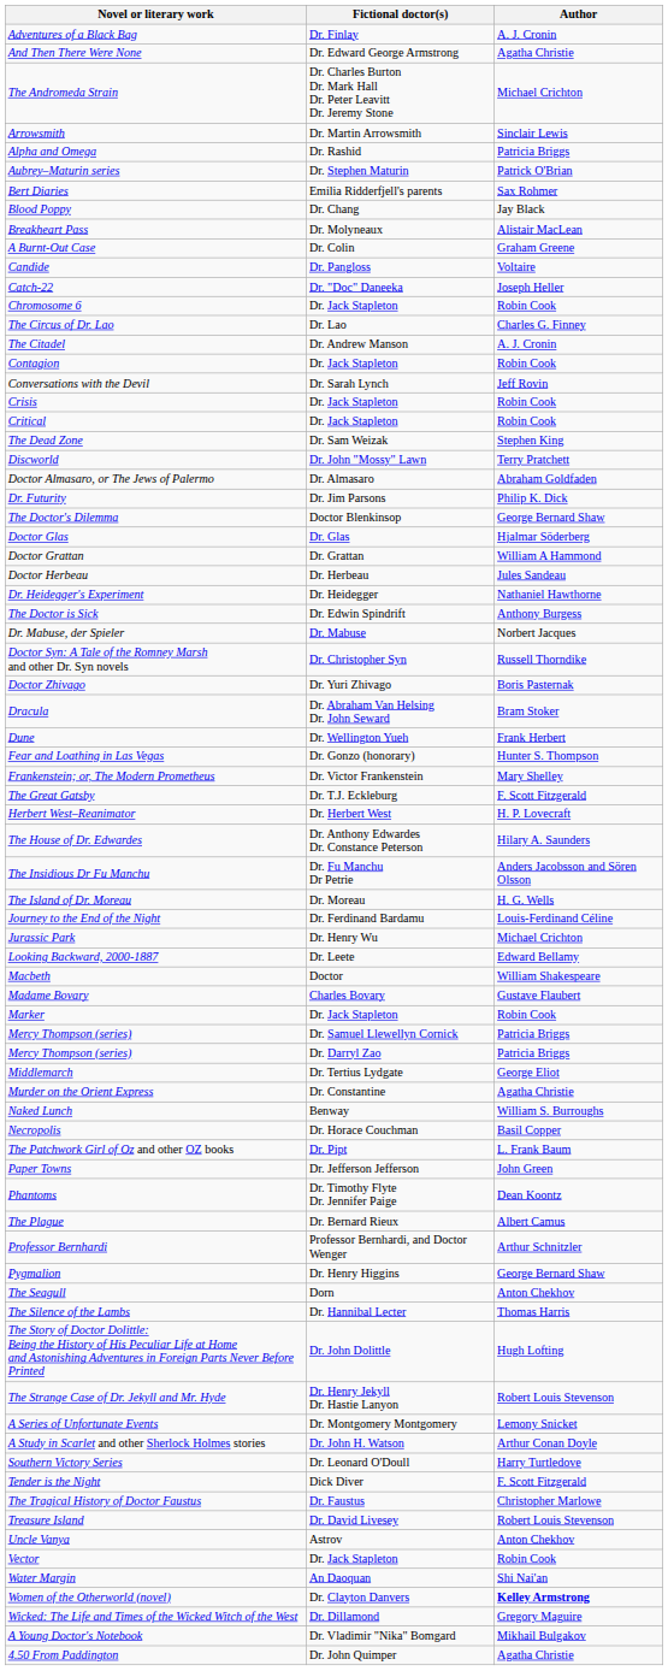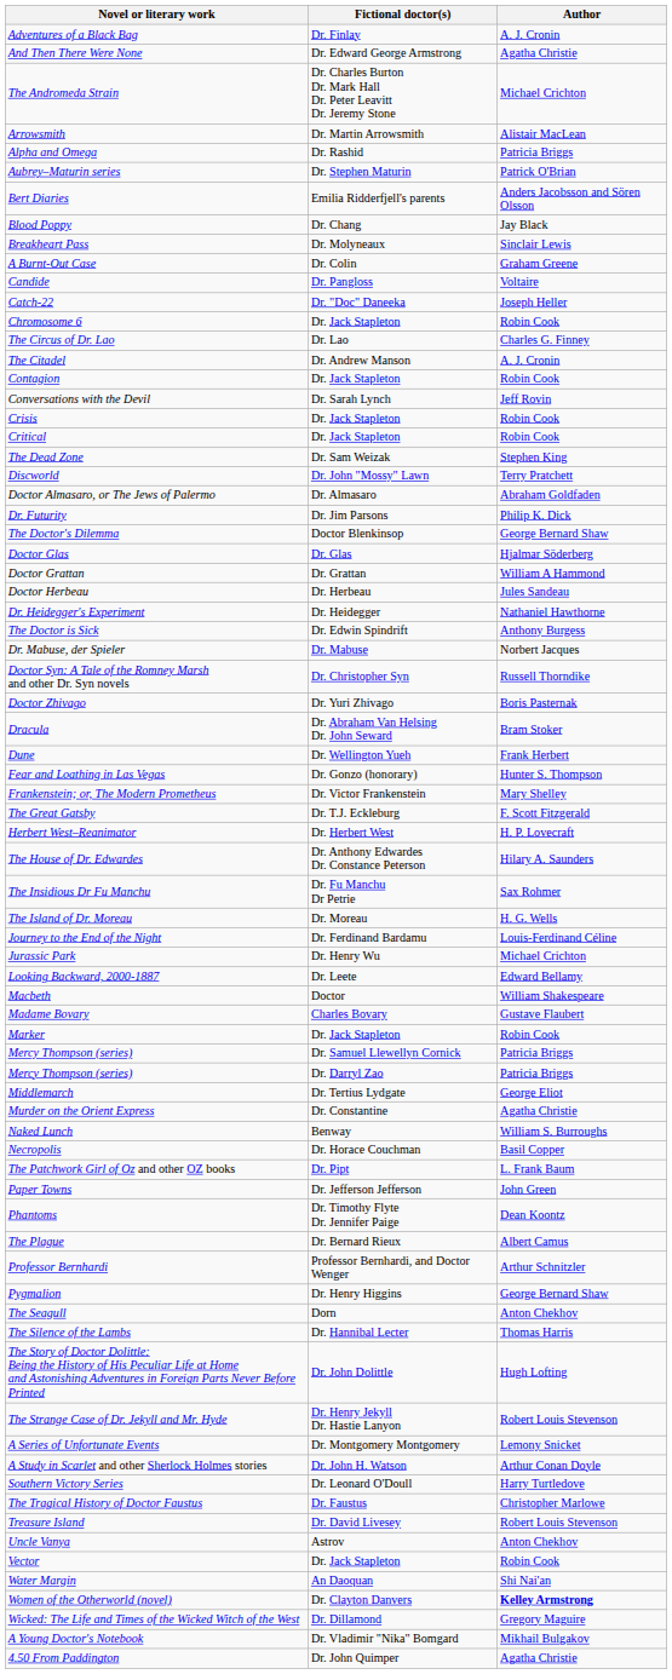 <table class="wikitable">
 <tr>
 <th>Novel or literary work</th>
 <th>Fictional doctor(s)</th>
 <th>Author</th>
 </tr>
 <tr>
 <td><em><a href='#'>Adventures of a Black Bag</a></em></td>
 <td><a href='#'>Dr. Finlay</a></td>
 <td><a href='#'>A. J. Cronin</a></td>
 </tr>
 <tr>
 <td><em><a href='#'>And Then There Were None</a></em></td>
 <td>Dr. Edward George Armstrong</td>
 <td><a href='#'>Agatha Christie</a></td>
 </tr>
 <tr>
 <td><em><a href='#'>The Andromeda Strain</a></em></td>
 <td>Dr. Charles Burton<br>Dr. Mark Hall<br>Dr. Peter Leavitt<br>Dr. Jeremy Stone</td>
 <td><a href='#'>Michael Crichton</a></td>
 </tr>
 <tr>
 <td><em><a href='#'>Arrowsmith</a></em></td>
 <td>Dr. Martin Arrowsmith</td>
-<td><a href='#'>Sinclair Lewis</a></td>
+<td><a href='#'>Alistair MacLean</a></td>
 </tr>
 <tr>
 <td><em><a href='#'>Alpha and Omega</a></em></td>
 <td>Dr. Rashid</td>
 <td><a href='#'>Patricia Briggs</a></td>
 </tr>
 <tr>
 <td><em><a href='#'>Aubrey–Maturin series</a></em></td>
 <td>Dr. <a href='#'>Stephen Maturin</a></td>
 <td><a href='#'>Patrick O'Brian</a></td>
 </tr>
 <tr>
 <td><em><a href='#'>Bert Diaries</a></em></td>
 <td>Emilia Ridderfjell's parents</td>
-<td><a href='#'>Sax Rohmer</a></td>
+<td><a href='#'>Anders Jacobsson and Sören Olsson</a></td>
 </tr>
 <tr>
 <td><em><a href='#'>Blood Poppy</a></em></td>
 <td>Dr. Chang</td>
 <td>Jay Black</td>
 </tr>
 <tr>
 <td><em><a href='#'>Breakheart Pass</a></em></td>
 <td>Dr. Molyneaux</td>
-<td><a href='#'>Alistair MacLean</a></td>
+<td><a href='#'>Sinclair Lewis</a></td>
 </tr>
 <tr>
 <td><em><a href='#'>A Burnt-Out Case</a></em></td>
 <td>Dr. Colin</td>
 <td><a href='#'>Graham Greene</a></td>
 </tr>
 <tr>
 <td><em><a href='#'>Candide</a></em></td>
 <td><a href='#'>Dr. Pangloss</a></td>
 <td><a href='#'>Voltaire</a></td>
 </tr>
 <tr>
 <td><em><a href='#'>Catch-22</a></em></td>
 <td><a href='#'>Dr. "Doc" Daneeka</a></td>
 <td><a href='#'>Joseph Heller</a></td>
 </tr>
 <tr>
 <td><em><a href='#'>Chromosome 6</a></em></td>
 <td>Dr. <a href='#'>Jack Stapleton</a></td>
 <td><a href='#'>Robin Cook</a></td>
 </tr>
 <tr>
 <td><em><a href='#'>The Circus of Dr. Lao</a></em></td>
 <td>Dr. Lao</td>
 <td><a href='#'>Charles G. Finney</a></td>
 </tr>
 <tr>
 <td><em><a href='#'>The Citadel</a></em></td>
 <td>Dr. Andrew Manson</td>
 <td><a href='#'>A. J. Cronin</a></td>
 </tr>
 <tr>
 <td><em><a href='#'>Contagion</a></em></td>
 <td>Dr. <a href='#'>Jack Stapleton</a></td>
 <td><a href='#'>Robin Cook</a></td>
 </tr>
 <tr>
 <td><em>Conversations with the Devil</em></td>
 <td>Dr. Sarah Lynch</td>
 <td><a href='#'>Jeff Rovin</a></td>
 </tr>
 <tr>
 <td><em><a href='#'>Crisis</a></em></td>
 <td>Dr. <a href='#'>Jack Stapleton</a></td>
 <td><a href='#'>Robin Cook</a></td>
 </tr>
 <tr>
 <td><em><a href='#'>Critical</a></em></td>
 <td>Dr. <a href='#'>Jack Stapleton</a></td>
 <td><a href='#'>Robin Cook</a></td>
 </tr>
 <tr>
 <td><em><a href='#'>The Dead Zone</a></em></td>
 <td>Dr. Sam Weizak</td>
 <td><a href='#'>Stephen King</a></td>
 </tr>
 <tr>
 <td><em><a href='#'>Discworld</a></em></td>
 <td><a href='#'>Dr. John "Mossy" Lawn</a></td>
 <td><a href='#'>Terry Pratchett</a></td>
 </tr>
 <tr>
 <td><em>Doctor Almasaro, or The Jews of Palermo</em></td>
 <td>Dr. Almasaro</td>
 <td><a href='#'>Abraham Goldfaden</a></td>
 </tr>
 <tr>
 <td><em><a href='#'>Dr. Futurity</a></em></td>
 <td>Dr. Jim Parsons</td>
 <td><a href='#'>Philip K. Dick</a></td>
 </tr>
 <tr>
 <td><em><a href='#'>The Doctor's Dilemma</a></em></td>
 <td>Doctor Blenkinsop</td>
 <td><a href='#'>George Bernard Shaw</a></td>
 </tr>
 <tr>
 <td><em><a href='#'>Doctor Glas</a></em></td>
 <td><a href='#'>Dr. Glas</a></td>
 <td><a href='#'>Hjalmar Söderberg</a></td>
 </tr>
 <tr>
 <td><em>Doctor Grattan</em></td>
 <td>Dr. Grattan</td>
 <td><a href='#'>William A Hammond</a></td>
 </tr>
 <tr>
 <td><em>Doctor Herbeau</em></td>
 <td>Dr. Herbeau</td>
 <td><a href='#'>Jules Sandeau</a></td>
 </tr>
 <tr>
 <td><em><a href='#'>Dr. Heidegger's Experiment</a></em></td>
 <td>Dr. Heidegger</td>
 <td><a href='#'>Nathaniel Hawthorne</a></td>
 </tr>
 <tr>
 <td><em><a href='#'>The Doctor is Sick</a></em></td>
 <td>Dr. Edwin Spindrift</td>
 <td><a href='#'>Anthony Burgess</a></td>
 </tr>
 <tr>
 <td><em>Dr. Mabuse, der Spieler</em></td>
 <td><a href='#'>Dr. Mabuse</a></td>
 <td>Norbert Jacques</td>
 </tr>
 <tr>
 <td><em><a href='#'>Doctor Syn: A Tale of the Romney Marsh</a></em><br>and other Dr. Syn novels</td>
 <td><a href='#'>Dr. Christopher Syn</a></td>
 <td><a href='#'>Russell Thorndike</a></td>
 </tr>
 <tr>
 <td><em><a href='#'>Doctor Zhivago</a></em></td>
 <td>Dr. Yuri Zhivago</td>
 <td><a href='#'>Boris Pasternak</a></td>
 </tr>
 <tr>
 <td><em><a href='#'>Dracula</a></em></td>
 <td>Dr. <a href='#'>Abraham Van Helsing</a><br>Dr. <a href='#'>John Seward</a><br></td>
 <td><a href='#'>Bram Stoker</a></td>
 </tr>
 <tr>
 <td><em><a href='#'>Dune</a></em></td>
 <td>Dr. <a href='#'>Wellington Yueh</a></td>
 <td><a href='#'>Frank Herbert</a></td>
 </tr>
 <tr>
 <td><em><a href='#'>Fear and Loathing in Las Vegas</a></em></td>
 <td>Dr. Gonzo (honorary)</td>
 <td><a href='#'>Hunter S. Thompson</a></td>
 </tr>
 <tr>
 <td><em><a href='#'>Frankenstein; or, The Modern Prometheus</a></em></td>
 <td>Dr. Victor Frankenstein</td>
 <td><a href='#'>Mary Shelley</a></td>
 </tr>
 <tr>
 <td><em><a href='#'>The Great Gatsby</a></em></td>
 <td>Dr. T.J. Eckleburg</td>
 <td><a href='#'>F. Scott Fitzgerald</a></td>
 </tr>
 <tr>
 <td><em><a href='#'>Herbert West–Reanimator</a></em></td>
 <td>Dr. <a href='#'>Herbert West</a></td>
 <td><a href='#'>H. P. Lovecraft</a></td>
 </tr>
 <tr>
 <td><em><a href='#'>The House of Dr. Edwardes</a></em></td>
 <td>Dr. Anthony Edwardes<br>Dr. Constance Peterson</td>
 <td><a href='#'>Hilary A. Saunders</a></td>
 </tr>
 <tr>
 <td><em><a href='#'>The Insidious Dr Fu Manchu</a></em></td>
 <td>Dr. <a href='#'>Fu Manchu</a><br>Dr Petrie</td>
-<td><a href='#'>Anders Jacobsson and Sören Olsson</a></td>
+<td><a href='#'>Sax Rohmer</a></td>
 </tr>
 <tr>
 <td><em><a href='#'>The Island of Dr. Moreau</a></em></td>
 <td>Dr. Moreau</td>
 <td><a href='#'>H. G. Wells</a></td>
 </tr>
 <tr>
 <td><em><a href='#'>Journey to the End of the Night</a></em></td>
 <td>Dr. Ferdinand Bardamu</td>
 <td><a href='#'>Louis-Ferdinand Céline</a></td>
 </tr>
 <tr>
 <td><em><a href='#'>Jurassic Park</a></em></td>
 <td>Dr. Henry Wu</td>
 <td><a href='#'>Michael Crichton</a></td>
 </tr>
 <tr>
 <td><em><a href='#'>Looking Backward, 2000-1887</a></em></td>
 <td>Dr. Leete</td>
 <td><a href='#'>Edward Bellamy</a></td>
 </tr>
 <tr>
 <td><em><a href='#'>Macbeth</a></em></td>
 <td>Doctor</td>
 <td><a href='#'>William Shakespeare</a></td>
 </tr>
 <tr>
 <td><em><a href='#'>Madame Bovary</a></em></td>
 <td><a href='#'>Charles Bovary</a></td>
 <td><a href='#'>Gustave Flaubert</a></td>
 </tr>
 <tr>
 <td><em><a href='#'>Marker</a></em></td>
 <td>Dr. <a href='#'>Jack Stapleton</a></td>
 <td><a href='#'>Robin Cook</a></td>
 </tr>
 <tr>
 <td><em><a href='#'>Mercy Thompson (series)</a></em></td>
 <td>Dr. <a href='#'>Samuel Llewellyn Cornick</a></td>
 <td><a href='#'>Patricia Briggs</a></td>
 </tr>
 <tr>
 <td><em><a href='#'>Mercy Thompson (series)</a></em></td>
 <td>Dr. <a href='#'>Darryl Zao</a></td>
 <td><a href='#'>Patricia Briggs</a></td>
 </tr>
 <tr>
 <td><em><a href='#'>Middlemarch</a></em></td>
 <td>Dr. Tertius Lydgate</td>
 <td><a href='#'>George Eliot</a></td>
 </tr>
 <tr>
 <td><em><a href='#'>Murder on the Orient Express</a></em></td>
 <td>Dr. Constantine</td>
 <td><a href='#'>Agatha Christie</a></td>
 </tr>
 <tr>
 <td><em><a href='#'>Naked Lunch</a></em></td>
 <td Dr. Benway>Benway</td>
 <td><a href='#'>William S. Burroughs</a></td>
 </tr>
 <tr>
 <td><em><a href='#'>Necropolis</a></em></td>
 <td>Dr. Horace Couchman</td>
 <td><a href='#'>Basil Copper</a></td>
 </tr>
 <tr>
 <td><em><a href='#'>The Patchwork Girl of Oz</a></em> and other <a href='#'>OZ</a> books</td>
 <td><a href='#'>Dr. Pipt</a></td>
 <td><a href='#'>L. Frank Baum</a></td>
 </tr>
 <tr>
 <td><em><a href='#'>Paper Towns</a></em></td>
 <td>Dr. Jefferson Jefferson</td>
 <td><a href='#'>John Green</a></td>
 </tr>
 <tr>
 <td><em><a href='#'>Phantoms</a></em></td>
 <td>Dr. Timothy Flyte<br>Dr. Jennifer Paige<br></td>
 <td><a href='#'>Dean Koontz</a></td>
 </tr>
 <tr>
 <td><em><a href='#'>The Plague</a></em></td>
 <td>Dr. Bernard Rieux</td>
 <td><a href='#'>Albert Camus</a></td>
 </tr>
 <tr>
 <td><em><a href='#'>Professor Bernhardi</a></em></td>
 <td>Professor Bernhardi, and Doctor Wenger</td>
 <td><a href='#'>Arthur Schnitzler</a></td>
 </tr>
 <tr>
 <td><em><a href='#'>Pygmalion</a></em></td>
 <td>Dr. Henry Higgins</td>
 <td><a href='#'>George Bernard Shaw</a></td>
 </tr>
 <tr>
 <td><em><a href='#'>The Seagull</a></em></td>
 <td>Dorn</td>
 <td><a href='#'>Anton Chekhov</a></td>
 </tr>
 <tr>
 <td><em><a href='#'>The Silence of the Lambs</a></em></td>
 <td>Dr. <a href='#'>Hannibal Lecter</a></td>
 <td><a href='#'>Thomas Harris</a></td>
 </tr>
 <tr>
 <td><em><a href='#'>The Story of Doctor Dolittle:<br>Being the History of His Peculiar Life at Home<br>and Astonishing Adventures in Foreign Parts Never Before Printed</a></em></td>
 <td><a href='#'>Dr. John Dolittle</a></td>
 <td><a href='#'>Hugh Lofting</a></td>
 </tr>
 <tr>
 <td><em><a href='#'>The Strange Case of Dr. Jekyll and Mr. Hyde</a></em></td>
 <td><a href='#'>Dr. Henry Jekyll</a><br>Dr. Hastie Lanyon</td>
 <td><a href='#'>Robert Louis Stevenson</a></td>
 </tr>
 <tr>
 <td><em><a href='#'>A Series of Unfortunate Events</a></em></td>
 <td>Dr. Montgomery Montgomery</td>
 <td><a href='#'>Lemony Snicket</a></td>
 </tr>
 <tr>
 <td><em><a href='#'>A Study in Scarlet</a></em> and other <a href='#'>Sherlock Holmes</a> stories</td>
 <td><a href='#'>Dr. John H. Watson</a></td>
 <td><a href='#'>Arthur Conan Doyle</a></td>
 </tr>
 <tr>
 <td><em><a href='#'>Southern Victory Series</a></em></td>
 <td>Dr. Leonard O'Doull</td>
 <td><a href='#'>Harry Turtledove</a></td>
 </tr>
 <tr>
-<td><em><a href='#'>Tender is the Night</a></em></td>
-<td>Dick Diver</td>
-<td><a href='#'>F. Scott Fitzgerald</a></td>
-</tr>
-<tr>
 <td><em><a href='#'>The Tragical History of Doctor Faustus</a></em></td>
 <td><a href='#'>Dr. Faustus</a></td>
 <td><a href='#'>Christopher Marlowe</a></td>
 </tr>
 <tr>
 <td><em><a href='#'>Treasure Island</a></em></td>
 <td><a href='#'>Dr. David Livesey</a></td>
 <td><a href='#'>Robert Louis Stevenson</a></td>
 </tr>
 <tr>
 <td><em><a href='#'>Uncle Vanya</a></em></td>
 <td>Astrov</td>
 <td><a href='#'>Anton Chekhov</a></td>
 </tr>
 <tr>
 <td><em><a href='#'>Vector</a></em></td>
 <td>Dr. <a href='#'>Jack Stapleton</a></td>
 <td><a href='#'>Robin Cook</a></td>
 </tr>
 <tr>
 <td><em><a href='#'>Water Margin</a></em></td>
 <td><a href='#'>An Daoquan</a></td>
 <td><a href='#'>Shi Nai'an</a></td>
 </tr>
 <tr>
 <td><em><a href='#'>Women of the Otherworld (novel)</a></em></td>
 <td>Dr. <a href='#'>Clayton Danvers</a></td>
 <td><strong><a href='#'>Kelley Armstrong</a></strong></td>
 </tr>
 <tr>
 <td><em><a href='#'>Wicked: The Life and Times of the Wicked Witch of the West</a></em></td>
 <td><a href='#'>Dr. Dillamond</a></td>
 <td><a href='#'>Gregory Maguire</a></td>
 </tr>
 <tr>
 <td><em><a href='#'>A Young Doctor's Notebook</a></em></td>
 <td>Dr. Vladimir "Nika" Bomgard</td>
 <td><a href='#'>Mikhail Bulgakov</a></td>
 </tr>
 <tr>
 <td><em><a href='#'>4.50 From Paddington</a></em></td>
 <td>Dr. John Quimper</td>
 <td><a href='#'>Agatha Christie</a></td>
 </tr>
 </table>
